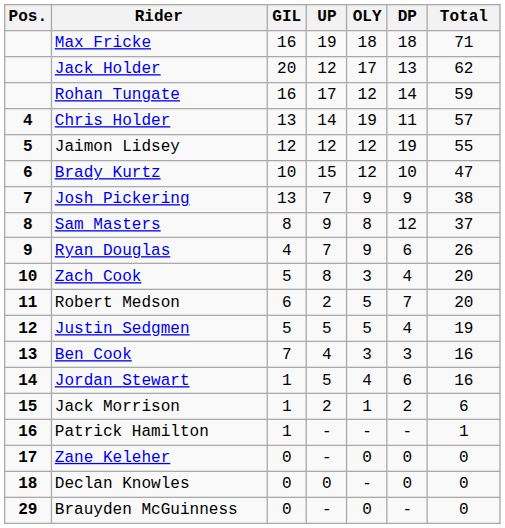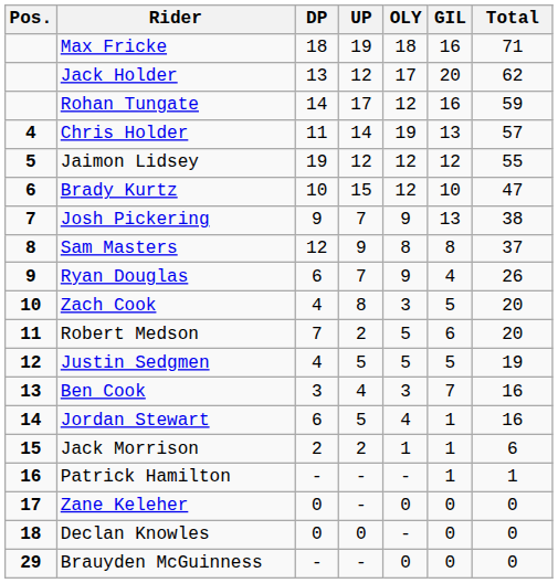 <table class="wikitable" style="font-size: 95%">
 <tr>
 <th width=20px>Pos.</th>
 <th width=160px>Rider</th>
-<th width=25px>GIL</th>
+<th width=25px>DP</th>
 <th width=25px>UP</th>
 <th width=25px>OLY</th>
-<th width=25px>DP</th>
+<th width=25px>GIL</th>
 <th width=50px>Total</th>
 </tr>
 <tr align="center" >
 <td></td>
 <td align="left"><a href='#'>Max Fricke</a></td>
-<td>16</td>
+<td>18</td>
 <td>19</td>
 <td>18</td>
-<td>18</td>
+<td>16</td>
 <td>71</td>
 </tr>
 <tr align="center" >
 <td></td>
 <td align="left"><a href='#'>Jack Holder</a></td>
-<td>20</td>
+<td>13</td>
 <td>12</td>
 <td>17</td>
-<td>13</td>
+<td>20</td>
 <td>62</td>
 </tr>
 <tr align="center" >
 <td></td>
 <td align="left"><a href='#'>Rohan Tungate</a></td>
-<td>16</td>
+<td>14</td>
 <td>17</td>
 <td>12</td>
-<td>14</td>
+<td>16</td>
 <td>59</td>
 </tr>
 <tr align="center">
 <td><strong>4</strong></td>
 <td align="left"><a href='#'>Chris Holder</a></td>
-<td>13</td>
+<td>11</td>
 <td>14</td>
 <td>19</td>
-<td>11</td>
+<td>13</td>
 <td>57</td>
 </tr>
 <tr align="center">
 <td><strong>5</strong></td>
 <td align="left">Jaimon Lidsey</td>
+<td>19</td>
 <td>12</td>
 <td>12</td>
 <td>12</td>
-<td>19</td>
 <td>55</td>
 </tr>
 <tr align="center">
 <td><strong>6</strong></td>
 <td align="left"><a href='#'>Brady Kurtz</a></td>
 <td>10</td>
 <td>15</td>
 <td>12</td>
 <td>10</td>
 <td>47</td>
 </tr>
 <tr align="center">
 <td><strong>7</strong></td>
 <td align="left"><a href='#'>Josh Pickering</a></td>
-<td>13</td>
+<td>9</td>
 <td>7</td>
 <td>9</td>
-<td>9</td>
+<td>13</td>
 <td>38</td>
 </tr>
 <tr align="center">
 <td><strong>8</strong></td>
 <td align="left"><a href='#'>Sam Masters</a></td>
-<td>8</td>
+<td>12</td>
 <td>9</td>
 <td>8</td>
-<td>12</td>
+<td>8</td>
 <td>37</td>
 </tr>
 <tr align="center">
 <td><strong>9</strong></td>
 <td align="left"><a href='#'>Ryan Douglas</a></td>
-<td>4</td>
+<td>6</td>
 <td>7</td>
 <td>9</td>
-<td>6</td>
+<td>4</td>
 <td>26</td>
 </tr>
 <tr align="center">
 <td><strong>10</strong></td>
 <td align="left"><a href='#'>Zach Cook</a></td>
-<td>5</td>
+<td>4</td>
 <td>8</td>
 <td>3</td>
-<td>4</td>
+<td>5</td>
 <td>20</td>
 </tr>
 <tr align="center">
 <td><strong>11</strong></td>
 <td align="left">Robert Medson</td>
-<td>6</td>
+<td>7</td>
 <td>2</td>
 <td>5</td>
-<td>7</td>
+<td>6</td>
 <td>20</td>
 </tr>
 <tr align="center">
 <td><strong>12</strong></td>
 <td align="left"><a href='#'>Justin Sedgmen</a></td>
+<td>4</td>
 <td>5</td>
 <td>5</td>
 <td>5</td>
-<td>4</td>
 <td>19</td>
 </tr>
 <tr align="center">
 <td><strong>13</strong></td>
 <td align="left"><a href='#'>Ben Cook</a></td>
-<td>7</td>
+<td>3</td>
 <td>4</td>
 <td>3</td>
-<td>3</td>
+<td>7</td>
 <td>16</td>
 </tr>
 <tr align="center">
 <td><strong>14</strong></td>
 <td align="left"><a href='#'>Jordan Stewart</a></td>
-<td>1</td>
+<td>6</td>
 <td>5</td>
 <td>4</td>
-<td>6</td>
+<td>1</td>
 <td>16</td>
 </tr>
 <tr align="center">
 <td><strong>15</strong></td>
 <td align="left">Jack Morrison</td>
-<td>1</td>
+<td>2</td>
 <td>2</td>
 <td>1</td>
-<td>2</td>
+<td>1</td>
 <td>6</td>
 </tr>
 <tr align="center">
 <td><strong>16</strong></td>
 <td align="left">Patrick Hamilton</td>
-<td>1</td>
 <td>-</td>
 <td>-</td>
 <td>-</td>
+<td>1</td>
 <td>1</td>
 </tr>
 <tr align="center">
 <td><strong>17</strong></td>
 <td align="left"><a href='#'>Zane Keleher</a></td>
 <td>0</td>
 <td>-</td>
 <td>0</td>
 <td>0</td>
 <td>0</td>
 </tr>
 <tr align="center">
 <td><strong>18</strong></td>
 <td align="left">Declan Knowles</td>
 <td>0</td>
 <td>0</td>
 <td>-</td>
 <td>0</td>
 <td>0</td>
 </tr>
 <tr align="center">
 <td><strong>29</strong></td>
 <td align="left">Brauyden McGuinness</td>
-<td>0</td>
+<td>-</td>
 <td>-</td>
 <td>0</td>
-<td>-</td>
+<td>0</td>
 <td>0</td>
 </tr>
 </table>
